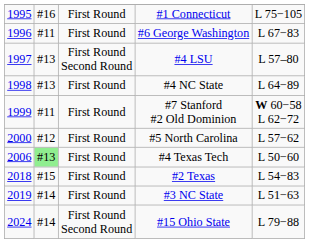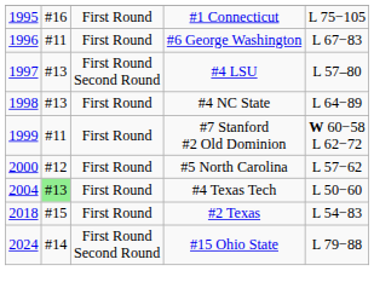 <table class="wikitable" style="text-align:center">
 <tr>
 </tr>
 <tr>
 <td rowspan=1><a href='#'>1995</a></td>
 <td>#16</td>
 <td>First Round</td>
 <td><a href='#'>#1 Connecticut</a></td>
 <td>L 75−105</td>
 </tr>
 <tr style="text-align:center;">
 <td rowspan=1><a href='#'>1996</a></td>
 <td>#11</td>
 <td>First Round</td>
 <td><a href='#'>#6 George Washington</a></td>
 <td>L 67−83</td>
 </tr>
 <tr style="text-align:center;">
 <td rowspan=1><a href='#'>1997</a></td>
 <td>#13</td>
 <td>First Round<br>Second Round</td>
 <td><a href='#'>#4 LSU</a></td>
 <td>L 57–80</td>
 </tr>
 <tr style="text-align:center;">
 <td rowspan=1><a href='#'>1998</a></td>
 <td>#13</td>
 <td>First Round</td>
 <td>#4 NC State</td>
 <td>L 64−89</td>
 </tr>
 <tr style="text-align:center;">
 <td rowspan=1><a href='#'>1999</a></td>
 <td>#11</td>
 <td>First Round</td>
 <td>#7 Stanford<br>#2 Old Dominion</td>
 <td><strong>W</strong> 60−58<br>L 62−72</td>
 </tr>
 <tr style="text-align:center;">
 <td rowspan=1><a href='#'>2000</a></td>
 <td>#12</td>
 <td>First Round</td>
 <td>#5 North Carolina</td>
 <td>L 57−62</td>
 </tr>
 <tr style="text-align:center;">
-<td rowspan=1><a href='#'>2006</a></td>
+<td rowspan=1><a href='#'>2004</a></td>
 <td style="background: lightgreen;">#13</td>
 <td>First Round</td>
 <td>#4 Texas Tech</td>
 <td>L 50−60</td>
 </tr>
 <tr style="text-align:center;">
 <td rowspan=1><a href='#'>2018</a></td>
 <td>#15</td>
 <td>First Round</td>
 <td><a href='#'>#2 Texas</a></td>
 <td>L 54−83</td>
 </tr>
 <tr style="text-align:center;">
-<td rowspan=1><a href='#'>2019</a></td>
-<td>#14</td>
-<td>First Round</td>
-<td><a href='#'>#3 NC State</a></td>
-<td>L 51−63</td>
-</tr>
-<tr style="text-align:center;">
 <td><a href='#'>2024</a></td>
 <td>#14</td>
 <td>First Round<br>Second Round</td>
 <td><a href='#'>#15 Ohio State</a></td>
 <td>L 79−88</td>
 </tr>
 </table>
